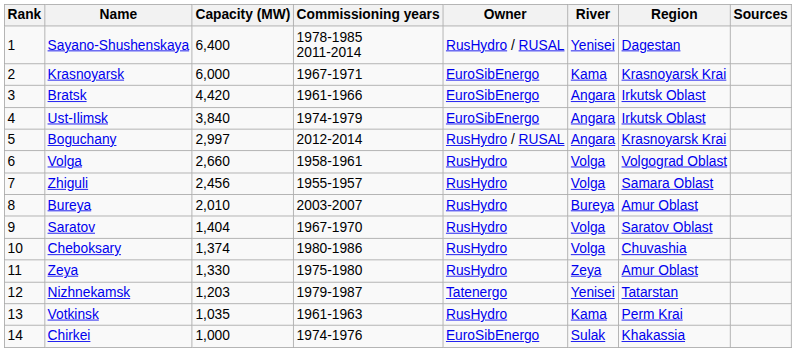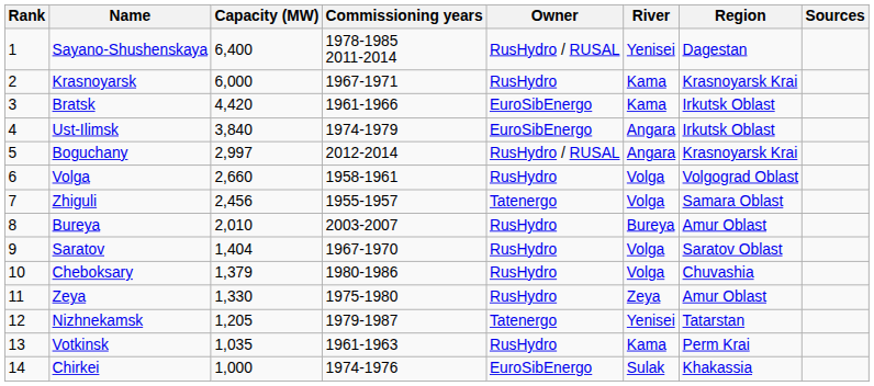 <table class="wikitable sortable">
 <tr>
 <th>Rank</th>
 <th>Name</th>
 <th>Capacity (MW)</th>
 <th>Commissioning years</th>
 <th>Owner</th>
 <th>River</th>
 <th>Region</th>
 <th>Sources</th>
 </tr>
 <tr>
 <td>1</td>
 <td><a href='#'>Sayano-Shushenskaya</a></td>
 <td>6,400</td>
 <td>1978-1985 <br> 2011-2014</td>
 <td><a href='#'>RusHydro</a> / <a href='#'>RUSAL</a></td>
 <td><a href='#'>Yenisei</a></td>
 <td><a href='#'>Dagestan</a></td>
 <td></td>
 </tr>
 <tr>
 <td>2</td>
 <td><a href='#'>Krasnoyarsk</a></td>
 <td>6,000</td>
 <td>1967-1971</td>
-<td><a href='#'>EuroSibEnergo</a></td>
+<td><a href='#'>RusHydro</a></td>
 <td><a href='#'>Kama</a></td>
 <td><a href='#'>Krasnoyarsk Krai</a></td>
 <td></td>
 </tr>
 <tr>
 <td>3</td>
 <td><a href='#'>Bratsk</a></td>
 <td>4,420</td>
 <td>1961-1966</td>
 <td><a href='#'>EuroSibEnergo</a></td>
-<td><a href='#'>Angara</a></td>
+<td><a href='#'>Kama</a></td>
 <td><a href='#'>Irkutsk Oblast</a></td>
 <td></td>
 </tr>
 <tr>
 <td>4</td>
 <td><a href='#'>Ust-Ilimsk</a></td>
 <td>3,840</td>
 <td>1974-1979</td>
 <td><a href='#'>EuroSibEnergo</a></td>
 <td><a href='#'>Angara</a></td>
 <td><a href='#'>Irkutsk Oblast</a></td>
 <td></td>
 </tr>
 <tr>
 <td>5</td>
 <td><a href='#'>Boguchany</a></td>
 <td>2,997</td>
 <td>2012-2014</td>
 <td><a href='#'>RusHydro</a> / <a href='#'>RUSAL</a></td>
 <td><a href='#'>Angara</a></td>
 <td><a href='#'>Krasnoyarsk Krai</a></td>
 <td></td>
 </tr>
 <tr>
 <td>6</td>
 <td><a href='#'>Volga</a></td>
 <td>2,660 </td>
 <td>1958-1961</td>
 <td><a href='#'>RusHydro</a></td>
 <td><a href='#'>Volga</a></td>
 <td><a href='#'>Volgograd Oblast</a></td>
 <td></td>
 </tr>
 <tr>
 <td>7</td>
 <td><a href='#'>Zhiguli</a></td>
 <td>2,456 </td>
 <td>1955-1957</td>
-<td><a href='#'>RusHydro</a></td>
+<td><a href='#'>Tatenergo</a></td>
 <td><a href='#'>Volga</a></td>
 <td><a href='#'>Samara Oblast</a></td>
 <td></td>
 </tr>
 <tr>
 <td>8</td>
 <td><a href='#'>Bureya</a></td>
 <td>2,010</td>
 <td>2003-2007</td>
 <td><a href='#'>RusHydro</a></td>
 <td><a href='#'>Bureya</a></td>
 <td><a href='#'>Amur Oblast</a></td>
 <td></td>
 </tr>
 <tr>
 <td>9</td>
 <td><a href='#'>Saratov</a></td>
 <td>1,404 </td>
 <td>1967-1970</td>
 <td><a href='#'>RusHydro</a></td>
 <td><a href='#'>Volga</a></td>
 <td><a href='#'>Saratov Oblast</a></td>
 <td></td>
 </tr>
 <tr>
 <td>10</td>
 <td><a href='#'>Cheboksary</a></td>
-<td>1,374</td>
+<td>1,379</td>
 <td>1980-1986</td>
 <td><a href='#'>RusHydro</a></td>
 <td><a href='#'>Volga</a></td>
 <td><a href='#'>Chuvashia</a></td>
 <td></td>
 </tr>
 <tr>
 <td>11</td>
 <td><a href='#'>Zeya</a></td>
 <td>1,330</td>
 <td>1975-1980</td>
 <td><a href='#'>RusHydro</a></td>
 <td><a href='#'>Zeya</a></td>
 <td><a href='#'>Amur Oblast</a></td>
 <td></td>
 </tr>
 <tr>
 <td>12</td>
 <td><a href='#'>Nizhnekamsk</a></td>
-<td>1,203</td>
+<td>1,205</td>
 <td>1979-1987</td>
 <td><a href='#'>Tatenergo</a></td>
 <td><a href='#'>Yenisei</a></td>
 <td><a href='#'>Tatarstan</a></td>
 <td></td>
 </tr>
 <tr>
 <td>13</td>
 <td><a href='#'>Votkinsk</a></td>
 <td>1,035 </td>
 <td>1961-1963</td>
 <td><a href='#'>RusHydro</a></td>
 <td><a href='#'>Kama</a></td>
 <td><a href='#'>Perm Krai</a></td>
 <td></td>
 </tr>
 <tr>
 <td>14</td>
 <td><a href='#'>Chirkei</a></td>
 <td>1,000</td>
 <td>1974-1976</td>
 <td><a href='#'>EuroSibEnergo</a></td>
 <td><a href='#'>Sulak</a></td>
 <td><a href='#'>Khakassia</a></td>
 <td></td>
 </tr>
 </table>
